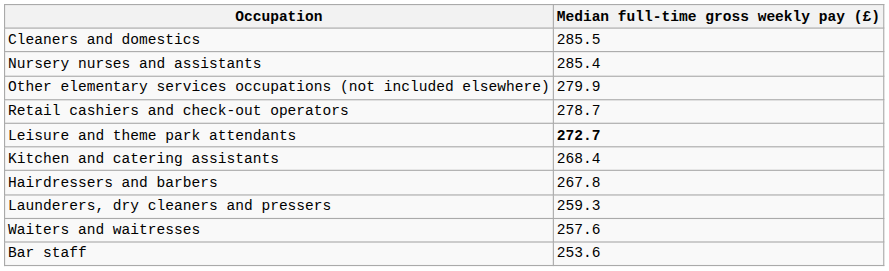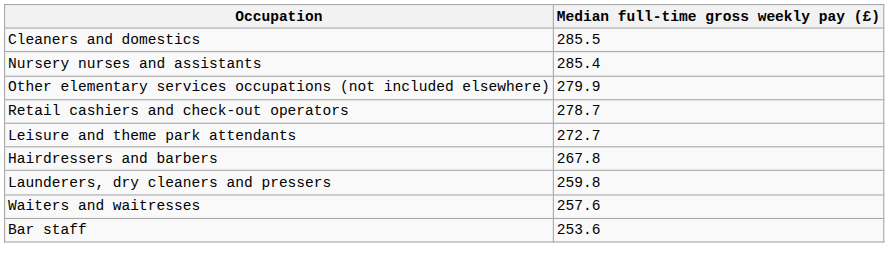 <table class="wikitable sortable">
 <tr>
 <th>Occupation</th>
 <th>Median full-time gross weekly pay (£)</th>
 </tr>
 <tr>
 <td>Cleaners and domestics</td>
 <td>285.5</td>
 </tr>
 <tr>
 <td>Nursery nurses and assistants</td>
 <td>285.4</td>
 </tr>
 <tr>
 <td>Other elementary services occupations (not included elsewhere)</td>
 <td>279.9</td>
 </tr>
 <tr>
 <td>Retail cashiers and check-out operators</td>
 <td>278.7</td>
 </tr>
 <tr>
 <td>Leisure and theme park attendants</td>
-<td><strong>272.7</strong></td>
-</tr>
-<tr>
-<td>Kitchen and catering assistants</td>
-<td>268.4</td>
+<td>272.7</td>
 </tr>
 <tr>
 <td>Hairdressers and barbers</td>
 <td>267.8</td>
 </tr>
 <tr>
 <td>Launderers, dry cleaners and pressers</td>
-<td>259.3</td>
+<td>259.8</td>
 </tr>
 <tr>
 <td>Waiters and waitresses</td>
 <td>257.6</td>
 </tr>
 <tr>
 <td>Bar staff</td>
 <td>253.6</td>
 </tr>
 </table>
